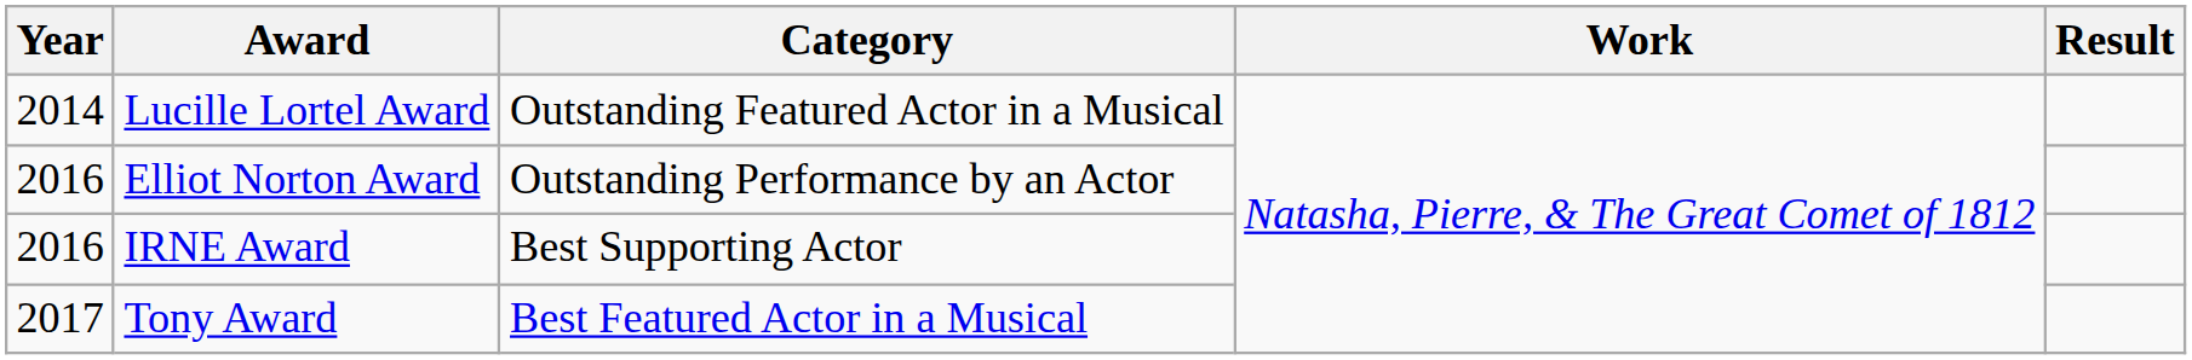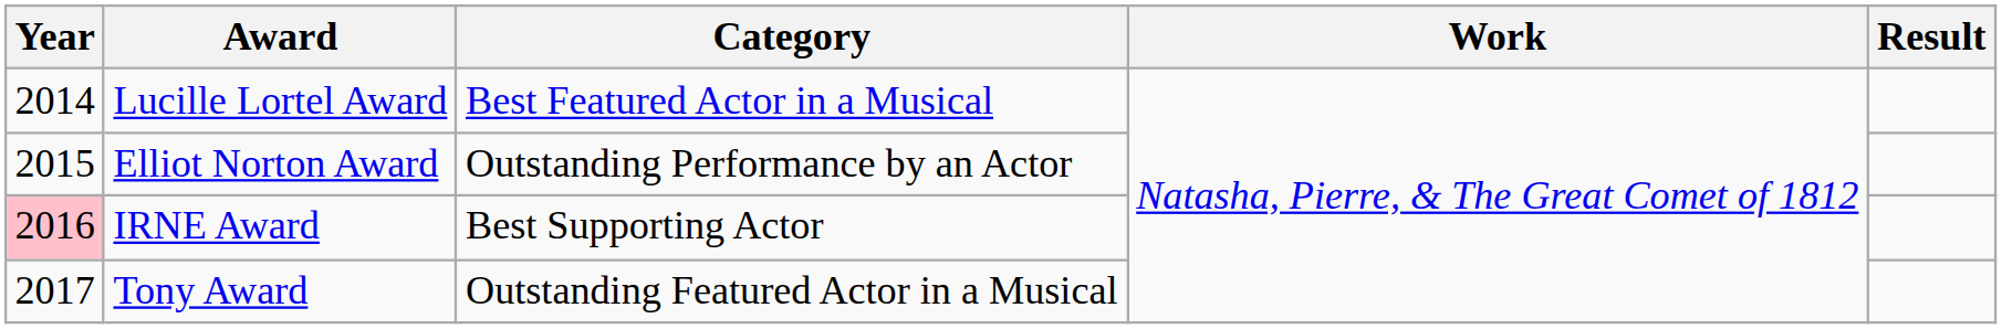 <table class="wikitable">
 <tr>
 <th>Year</th>
 <th>Award</th>
 <th>Category</th>
 <th>Work</th>
 <th>Result</th>
 </tr>
 <tr>
 <td>2014</td>
 <td><a href='#'>Lucille Lortel Award</a></td>
-<td>Outstanding Featured Actor in a Musical</td>
+<td><a href='#'>Best Featured Actor in a Musical</a></td>
 <td rowspan="4"><em><a href='#'>Natasha, Pierre, & The Great Comet of 1812</a></em></td>
 <td> </td>
 </tr>
 <tr>
-<td>2016</td>
+<td>2015</td>
 <td><a href='#'>Elliot Norton Award</a></td>
 <td>Outstanding Performance by an Actor</td>
 <td></td>
 </tr>
 <tr>
-<td>2016</td>
+<td style="background: pink;">2016</td>
 <td><a href='#'>IRNE Award</a></td>
 <td>Best Supporting Actor</td>
 <td></td>
 </tr>
 <tr>
 <td>2017</td>
 <td><a href='#'>Tony Award</a></td>
-<td><a href='#'>Best Featured Actor in a Musical</a></td>
+<td>Outstanding Featured Actor in a Musical</td>
 <td></td>
 </tr>
 </table>
